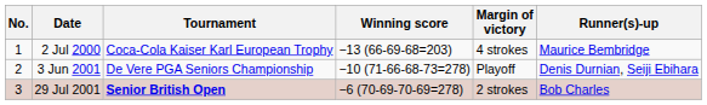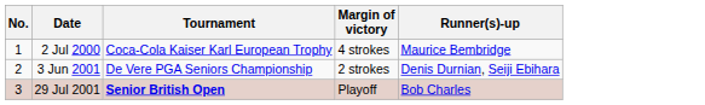 <table class="wikitable" style="font-size:95%;">
 <tr>
 <th>No.</th>
 <th>Date</th>
 <th>Tournament</th>
-<th>Winning score</th>
 <th>Margin of<br>victory</th>
 <th>Runner(s)-up</th>
 </tr>
 <tr>
 <td align=center>1</td>
 <td align=right>2 Jul <a href='#'>2000</a></td>
 <td><a href='#'>Coca-Cola Kaiser Karl European Trophy</a></td>
-<td>−13 (66-69-68=203)</td>
 <td>4 strokes</td>
 <td> <a href='#'>Maurice Bembridge</a></td>
 </tr>
 <tr>
 <td align=center>2</td>
 <td align=right>3 Jun <a href='#'>2001</a></td>
 <td><a href='#'>De Vere PGA Seniors Championship</a></td>
-<td>−10 (71-66-68-73=278)</td>
-<td>Playoff</td>
+<td>2 strokes</td>
 <td> <a href='#'>Denis Durnian</a>,  <a href='#'>Seiji Ebihara</a></td>
 </tr>
 <tr style="background:#e5d1cb;">
 <td align=center>3</td>
 <td align=right>29 Jul 2001</td>
 <td><strong><a href='#'>Senior British Open</a></strong></td>
-<td>−6 (70-69-70-69=278)</td>
-<td>2 strokes</td>
+<td>Playoff</td>
 <td> <a href='#'>Bob Charles</a></td>
 </tr>
 </table>
